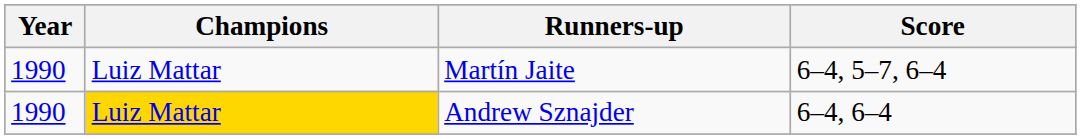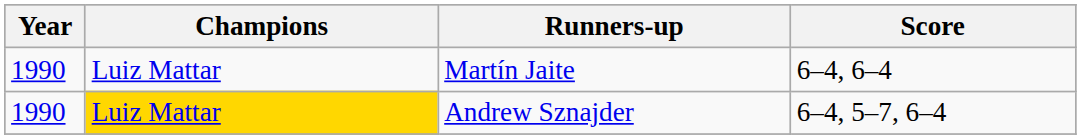 <table class="wikitable">
 <tr>
 <th style="width:40px">Year</th>
 <th style="width:200px">Champions</th>
 <th style="width:200px">Runners-up</th>
 <th style="width:160px" class="unsortable">Score</th>
 </tr>
 <tr>
 <td><a href='#'>1990</a></td>
 <td> <a href='#'>Luiz Mattar</a></td>
 <td> <a href='#'>Martín Jaite</a></td>
-<td>6–4, 5–7, 6–4</td>
+<td>6–4, 6–4</td>
 </tr>
 <tr>
 <td><a href='#'>1990</a></td>
 <td style="background: gold;"> <a href='#'>Luiz Mattar</a></td>
 <td> <a href='#'>Andrew Sznajder</a></td>
-<td>6–4, 6–4</td>
+<td>6–4, 5–7, 6–4</td>
 </tr>
 </table>
